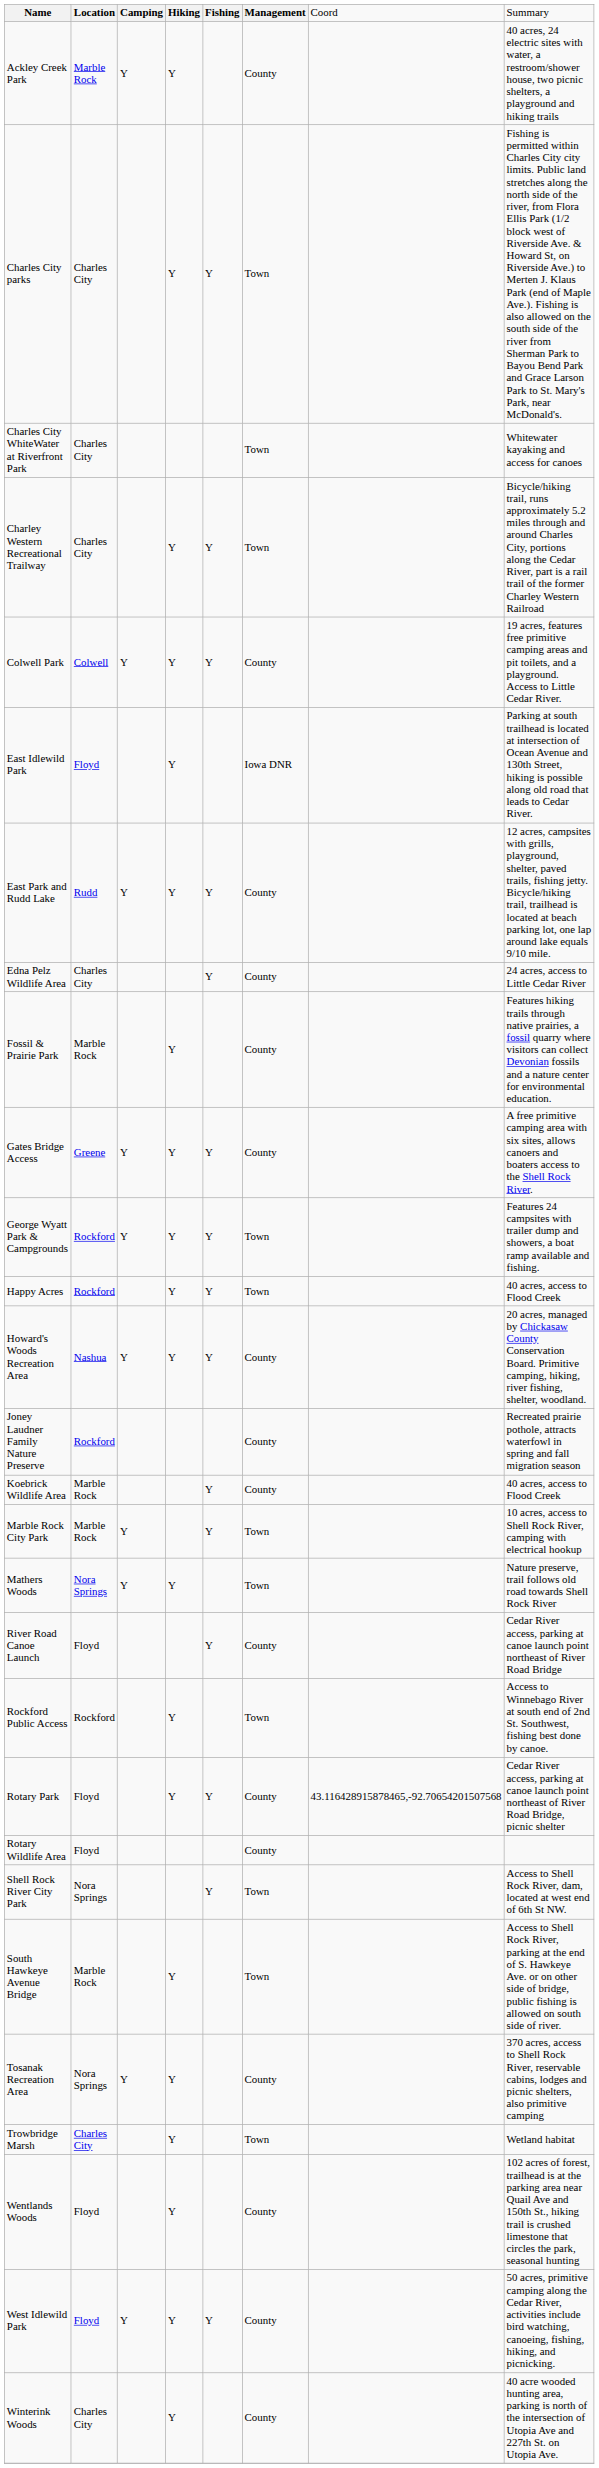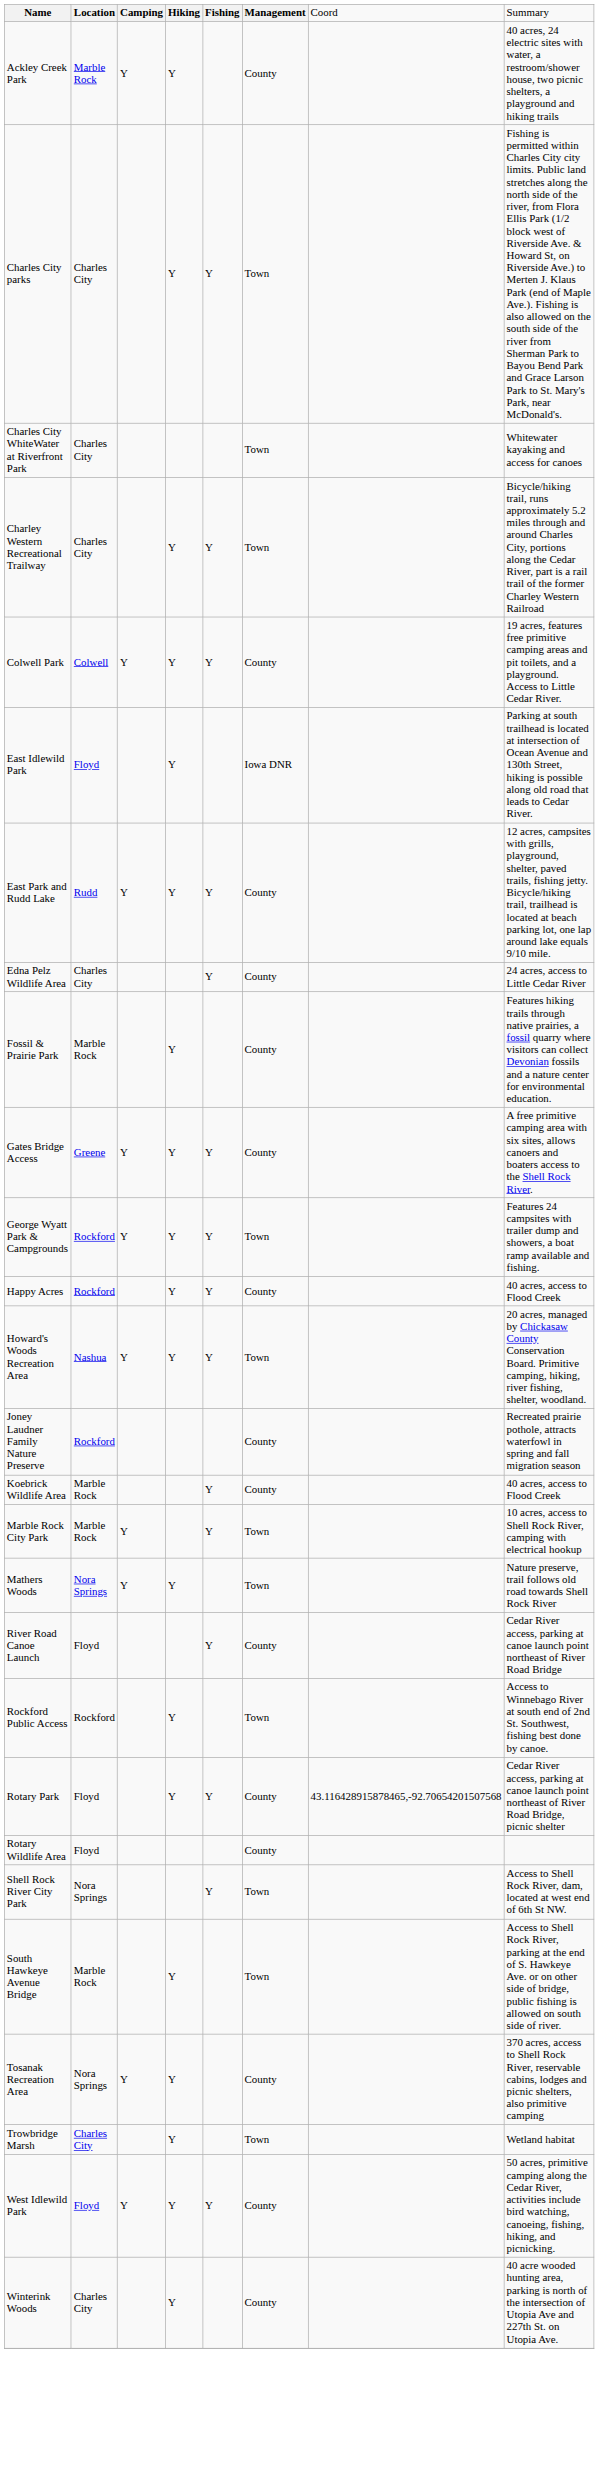 <table class="wikitable sortable">
 <tr>
 <th>Name</th>
 <th>Location</th>
 <th>Camping</th>
 <th>Hiking</th>
 <th>Fishing</th>
 <th>Management</th>
 <td>Coord</td>
 <td>Summary</td>
 </tr>
 <tr>
 <td>Ackley Creek Park</td>
 <td><a href='#'>Marble Rock</a></td>
 <td>Y</td>
 <td>Y</td>
 <td></td>
 <td>County</td>
 <td><small></small></td>
 <td>40 acres, 24 electric sites with water, a restroom/shower house, two picnic shelters, a playground and hiking trails</td>
 </tr>
 <tr>
 <td>Charles City parks</td>
 <td>Charles City</td>
 <td></td>
 <td>Y</td>
 <td>Y</td>
 <td>Town</td>
 <td></td>
 <td>Fishing is permitted within Charles City city limits. Public land stretches along the north side of the river, from Flora Ellis Park (1/2 block west of Riverside Ave. & Howard St, on Riverside Ave.) to Merten J. Klaus Park (end of Maple Ave.). Fishing is also allowed on the south side of the river from Sherman Park to Bayou Bend Park and Grace Larson Park to St. Mary's Park, near McDonald's.</td>
 </tr>
 <tr>
 <td>Charles City WhiteWater at Riverfront Park</td>
 <td>Charles City</td>
 <td></td>
 <td></td>
 <td></td>
 <td>Town</td>
 <td></td>
 <td>Whitewater kayaking and access for canoes</td>
 </tr>
 <tr>
 <td>Charley Western Recreational Trailway</td>
 <td>Charles City</td>
 <td></td>
 <td>Y</td>
 <td>Y</td>
 <td>Town</td>
 <td></td>
 <td>Bicycle/hiking trail, runs approximately 5.2 miles through and around Charles City, portions along the Cedar River, part is a rail trail of the former Charley Western Railroad</td>
 </tr>
 <tr>
 <td>Colwell Park</td>
 <td><a href='#'>Colwell</a></td>
 <td>Y</td>
 <td>Y</td>
 <td>Y</td>
 <td>County</td>
 <td><small></small></td>
 <td>19 acres, features free primitive camping areas and pit toilets, and a playground. Access to Little Cedar River.</td>
 </tr>
 <tr>
 <td>East Idlewild Park</td>
 <td><a href='#'>Floyd</a></td>
 <td></td>
 <td>Y</td>
 <td></td>
 <td>Iowa DNR</td>
 <td><small></small></td>
 <td>Parking at south trailhead is located at intersection of Ocean Avenue and 130th Street, hiking is possible along old road that leads to Cedar River.</td>
 </tr>
 <tr>
 <td>East Park and Rudd Lake</td>
 <td><a href='#'>Rudd</a></td>
 <td>Y</td>
 <td>Y</td>
 <td>Y</td>
 <td>County</td>
 <td><small></small></td>
 <td>12 acres, campsites with grills, playground, shelter, paved trails, fishing jetty. Bicycle/hiking trail, trailhead is located at beach parking lot, one lap around lake equals 9/10 mile.</td>
 </tr>
 <tr>
 <td>Edna Pelz Wildlife Area</td>
 <td>Charles City</td>
 <td></td>
 <td></td>
 <td>Y</td>
 <td>County</td>
 <td><small></small></td>
 <td>24 acres, access to Little Cedar River</td>
 </tr>
 <tr>
 <td>Fossil & Prairie Park</td>
 <td>Marble Rock</td>
 <td></td>
 <td>Y</td>
 <td></td>
 <td>County</td>
 <td><small></small></td>
 <td>Features hiking trails through native prairies, a <a href='#'>fossil</a> quarry where visitors can collect <a href='#'>Devonian</a> fossils and a nature center for environmental education.</td>
 </tr>
 <tr>
 <td>Gates Bridge Access</td>
 <td><a href='#'>Greene</a></td>
 <td>Y</td>
 <td>Y</td>
 <td>Y</td>
 <td>County</td>
 <td><small></small></td>
 <td>A free primitive camping area with six sites, allows canoers and boaters access to the <a href='#'>Shell Rock River</a>.</td>
 </tr>
 <tr>
 <td>George Wyatt Park & Campgrounds</td>
 <td><a href='#'>Rockford</a></td>
 <td>Y</td>
 <td>Y</td>
 <td>Y</td>
 <td>Town</td>
 <td><small></small></td>
 <td>Features 24 campsites with trailer dump and showers, a boat ramp available and fishing.</td>
 </tr>
 <tr>
 <td>Happy Acres</td>
 <td><a href='#'>Rockford</a></td>
 <td></td>
 <td>Y</td>
 <td>Y</td>
-<td>Town</td>
+<td>County</td>
 <td><small></small></td>
 <td>40 acres, access to Flood Creek</td>
 </tr>
 <tr>
 <td>Howard's Woods Recreation Area</td>
 <td><a href='#'>Nashua</a></td>
 <td>Y</td>
 <td>Y</td>
 <td>Y</td>
-<td>County</td>
+<td>Town</td>
 <td><small></small></td>
 <td>20 acres, managed by <a href='#'>Chickasaw County</a> Conservation Board. Primitive camping, hiking, river fishing, shelter, woodland.</td>
 </tr>
 <tr>
 <td>Joney Laudner Family Nature Preserve</td>
 <td><a href='#'>Rockford</a></td>
 <td></td>
 <td></td>
 <td></td>
 <td>County</td>
 <td><small></small></td>
 <td>Recreated prairie pothole, attracts waterfowl in spring and fall migration season</td>
 </tr>
 <tr>
 <td>Koebrick Wildlife Area</td>
 <td>Marble Rock</td>
 <td></td>
 <td></td>
 <td>Y</td>
 <td>County</td>
 <td><small></small></td>
 <td>40 acres, access to Flood Creek</td>
 </tr>
 <tr>
 <td>Marble Rock City Park</td>
 <td>Marble Rock</td>
 <td>Y</td>
 <td></td>
 <td>Y</td>
 <td>Town</td>
 <td><small></small></td>
 <td>10 acres, access to Shell Rock River, camping with electrical hookup</td>
 </tr>
 <tr>
 <td>Mathers Woods</td>
 <td><a href='#'>Nora Springs</a></td>
 <td>Y</td>
 <td>Y</td>
 <td></td>
 <td>Town</td>
 <td><small></small></td>
 <td>Nature preserve, trail follows old road towards Shell Rock River</td>
 </tr>
 <tr>
 <td>River Road Canoe Launch</td>
 <td>Floyd</td>
 <td></td>
 <td></td>
 <td>Y</td>
 <td>County</td>
 <td><small></small></td>
 <td>Cedar River access, parking at canoe launch point northeast of River Road Bridge</td>
 </tr>
 <tr>
 <td>Rockford Public Access</td>
 <td>Rockford</td>
 <td></td>
 <td>Y</td>
 <td></td>
 <td>Town</td>
 <td><small></small></td>
 <td>Access to Winnebago River at south end of 2nd St. Southwest, fishing best done by canoe.</td>
 </tr>
 <tr>
 <td>Rotary Park</td>
 <td>Floyd</td>
 <td></td>
 <td>Y</td>
 <td>Y</td>
 <td>County</td>
 <td><small></small> 43.116428915878465,-92.70654201507568</td>
 <td>Cedar River access, parking at canoe launch point northeast of River Road Bridge, picnic shelter</td>
 </tr>
 <tr>
 <td>Rotary Wildlife Area</td>
 <td>Floyd</td>
 <td></td>
 <td></td>
 <td></td>
 <td>County</td>
 <td><small></small></td>
 <td></td>
 </tr>
 <tr>
 <td>Shell Rock River City Park</td>
 <td>Nora Springs</td>
 <td></td>
 <td></td>
 <td>Y</td>
 <td>Town</td>
 <td><small></small></td>
 <td>Access to Shell Rock River, dam, located at west end of 6th St NW.</td>
 </tr>
 <tr>
 <td>South Hawkeye Avenue Bridge</td>
 <td>Marble Rock</td>
 <td></td>
 <td>Y</td>
 <td></td>
 <td>Town</td>
 <td><small></small></td>
 <td>Access to Shell Rock River, parking at the end of S. Hawkeye Ave. or on other side of bridge, public fishing is allowed on south side of river.</td>
 </tr>
 <tr>
 <td>Tosanak Recreation Area</td>
 <td>Nora Springs</td>
 <td>Y</td>
 <td>Y</td>
 <td></td>
 <td>County</td>
 <td><small></small></td>
 <td>370 acres, access to Shell Rock River, reservable cabins, lodges and picnic shelters, also primitive camping</td>
 </tr>
 <tr>
 <td>Trowbridge Marsh</td>
 <td><a href='#'>Charles City</a></td>
 <td></td>
 <td>Y</td>
 <td></td>
 <td>Town</td>
 <td><small></small></td>
 <td>Wetland habitat</td>
 </tr>
 <tr>
-<td>Wentlands Woods</td>
-<td>Floyd</td>
-<td></td>
-<td>Y</td>
-<td></td>
-<td>County</td>
-<td><small></small></td>
-<td>102 acres of forest, trailhead is at the parking area near Quail Ave and 150th St., hiking trail is crushed limestone that circles the park, seasonal hunting</td>
-</tr>
-<tr>
 <td>West Idlewild Park</td>
 <td><a href='#'>Floyd</a></td>
 <td>Y</td>
 <td>Y</td>
 <td>Y</td>
 <td>County</td>
 <td><small></small></td>
 <td>50 acres, primitive camping along the Cedar River, activities include bird watching, canoeing, fishing, hiking, and picnicking.</td>
 </tr>
 <tr>
 <td>Winterink Woods</td>
 <td>Charles City</td>
 <td></td>
 <td>Y</td>
 <td></td>
 <td>County</td>
 <td><small></small></td>
 <td>40 acre wooded hunting area, parking is north of the intersection of Utopia Ave and 227th St. on Utopia Ave.</td>
 </tr>
 <tr>
 </tr>
 </table>
